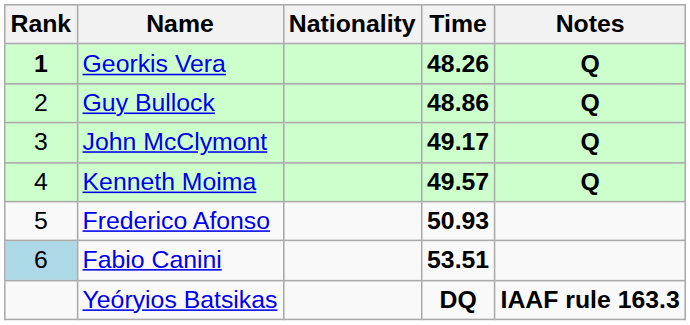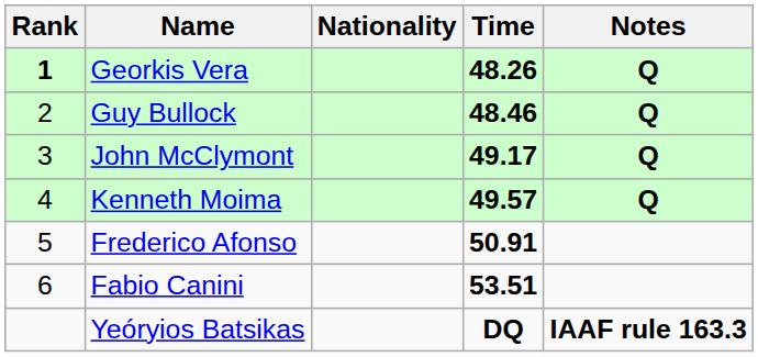 <table class="wikitable sortable" style="text-align:center">
 <tr>
 <th>Rank</th>
 <th>Name</th>
 <th>Nationality</th>
 <th>Time</th>
 <th>Notes</th>
 </tr>
 <tr bgcolor=ccffcc>
 <td><strong>1</strong></td>
 <td align=left><a href='#'>Georkis Vera</a></td>
 <td align=left></td>
 <td><strong>48.26</strong></td>
 <td><strong>Q</strong></td>
 </tr>
 <tr bgcolor=ccffcc>
 <td>2</td>
 <td align=left><a href='#'>Guy Bullock</a></td>
 <td align=left></td>
-<td><strong>48.86</strong></td>
+<td><strong>48.46</strong></td>
 <td><strong>Q</strong></td>
 </tr>
 <tr bgcolor=ccffcc>
 <td>3</td>
 <td align=left><a href='#'>John McClymont</a></td>
 <td align=left></td>
 <td><strong>49.17</strong></td>
 <td><strong>Q</strong></td>
 </tr>
 <tr bgcolor=ccffcc>
 <td>4</td>
 <td align=left><a href='#'>Kenneth Moima</a></td>
 <td align=left></td>
 <td><strong>49.57</strong></td>
 <td><strong>Q</strong></td>
 </tr>
 <tr>
 <td>5</td>
 <td align=left><a href='#'>Frederico Afonso</a></td>
 <td align=left></td>
-<td><strong>50.93</strong></td>
+<td><strong>50.91</strong></td>
 <td></td>
 </tr>
 <tr>
-<td style="background: lightblue;">6</td>
+<td>6</td>
 <td align=left><a href='#'>Fabio Canini</a></td>
 <td align=left></td>
 <td><strong>53.51</strong></td>
 <td></td>
 </tr>
 <tr>
 <td></td>
 <td align=left><a href='#'>Yeóryios Batsikas</a></td>
 <td align=left></td>
 <td><strong>DQ</strong></td>
 <td><strong>IAAF rule 163.3</strong></td>
 </tr>
 </table>
